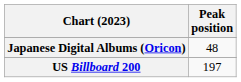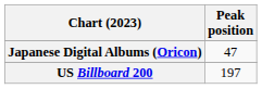 <table class="wikitable sortable plainrowheaders" style="text-align:center;">
 <tr>
 <th scope="col">Chart (2023)</th>
 <th scope="col">Peak<br>position</th>
 </tr>
 <tr>
 </tr>
 <tr>
 <th scope="row">Japanese Digital Albums (<a href='#'>Oricon</a>)</th>
-<td>48</td>
+<td>47</td>
 </tr>
 <tr>
 </tr>
 <tr>
 </tr>
 <tr>
 </tr>
 <tr>
 </tr>
 <tr>
 <th scope="row">US <a href='#'><em>Billboard</em> 200</a></th>
 <td>197</td>
 </tr>
 </table>
